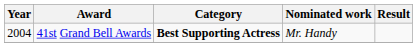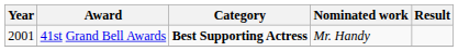 <table class="wikitable">
 <tr>
 <th>Year</th>
 <th>Award</th>
 <th>Category</th>
 <th>Nominated work</th>
 <th>Result</th>
 </tr>
 <tr>
-<td>2004</td>
+<td>2001</td>
 <td><a href='#'>41st</a> <a href='#'>Grand Bell Awards</a></td>
 <td><strong>Best Supporting Actress</strong></td>
 <td><em>Mr. Handy</em></td>
 <td></td>
 </tr>
 <tr>
 </tr>
 </table>
